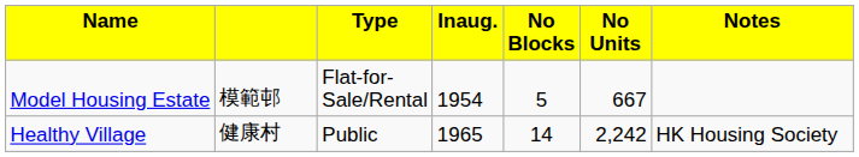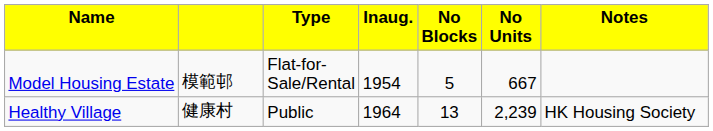 <table class="wikitable">
 <tr style="font-weight:bold;background-color:yellow" align="center" valign="top">
 <td width="156.75" Height="12.75" align="center">Name</td>
 <td width="72.75"></td>
 <td width="59.25">Type</td>
 <td width="48">Inaug.</td>
 <td width="48">No Blocks</td>
 <td width="48.75">No Units</td>
 <td width="150.75">Notes</td>
 </tr>
 <tr valign="bottom">
 <td Height="12.75"><a href='#'>Model Housing Estate</a></td>
 <td>模範邨</td>
 <td>Flat-for-Sale/Rental</td>
 <td>1954</td>
 <td align="center">5</td>
 <td align="right">667</td>
 <td></td>
 </tr>
 <tr valign="bottom">
 <td Height="12.75"><a href='#'>Healthy Village</a></td>
 <td>健康村</td>
 <td>Public</td>
-<td>1965</td>
-<td align="center">14</td>
-<td align="right">2,242</td>
+<td>1964</td>
+<td align="center">13</td>
+<td align="right">2,239</td>
 <td>HK Housing Society</td>
 </tr>
 </table>
